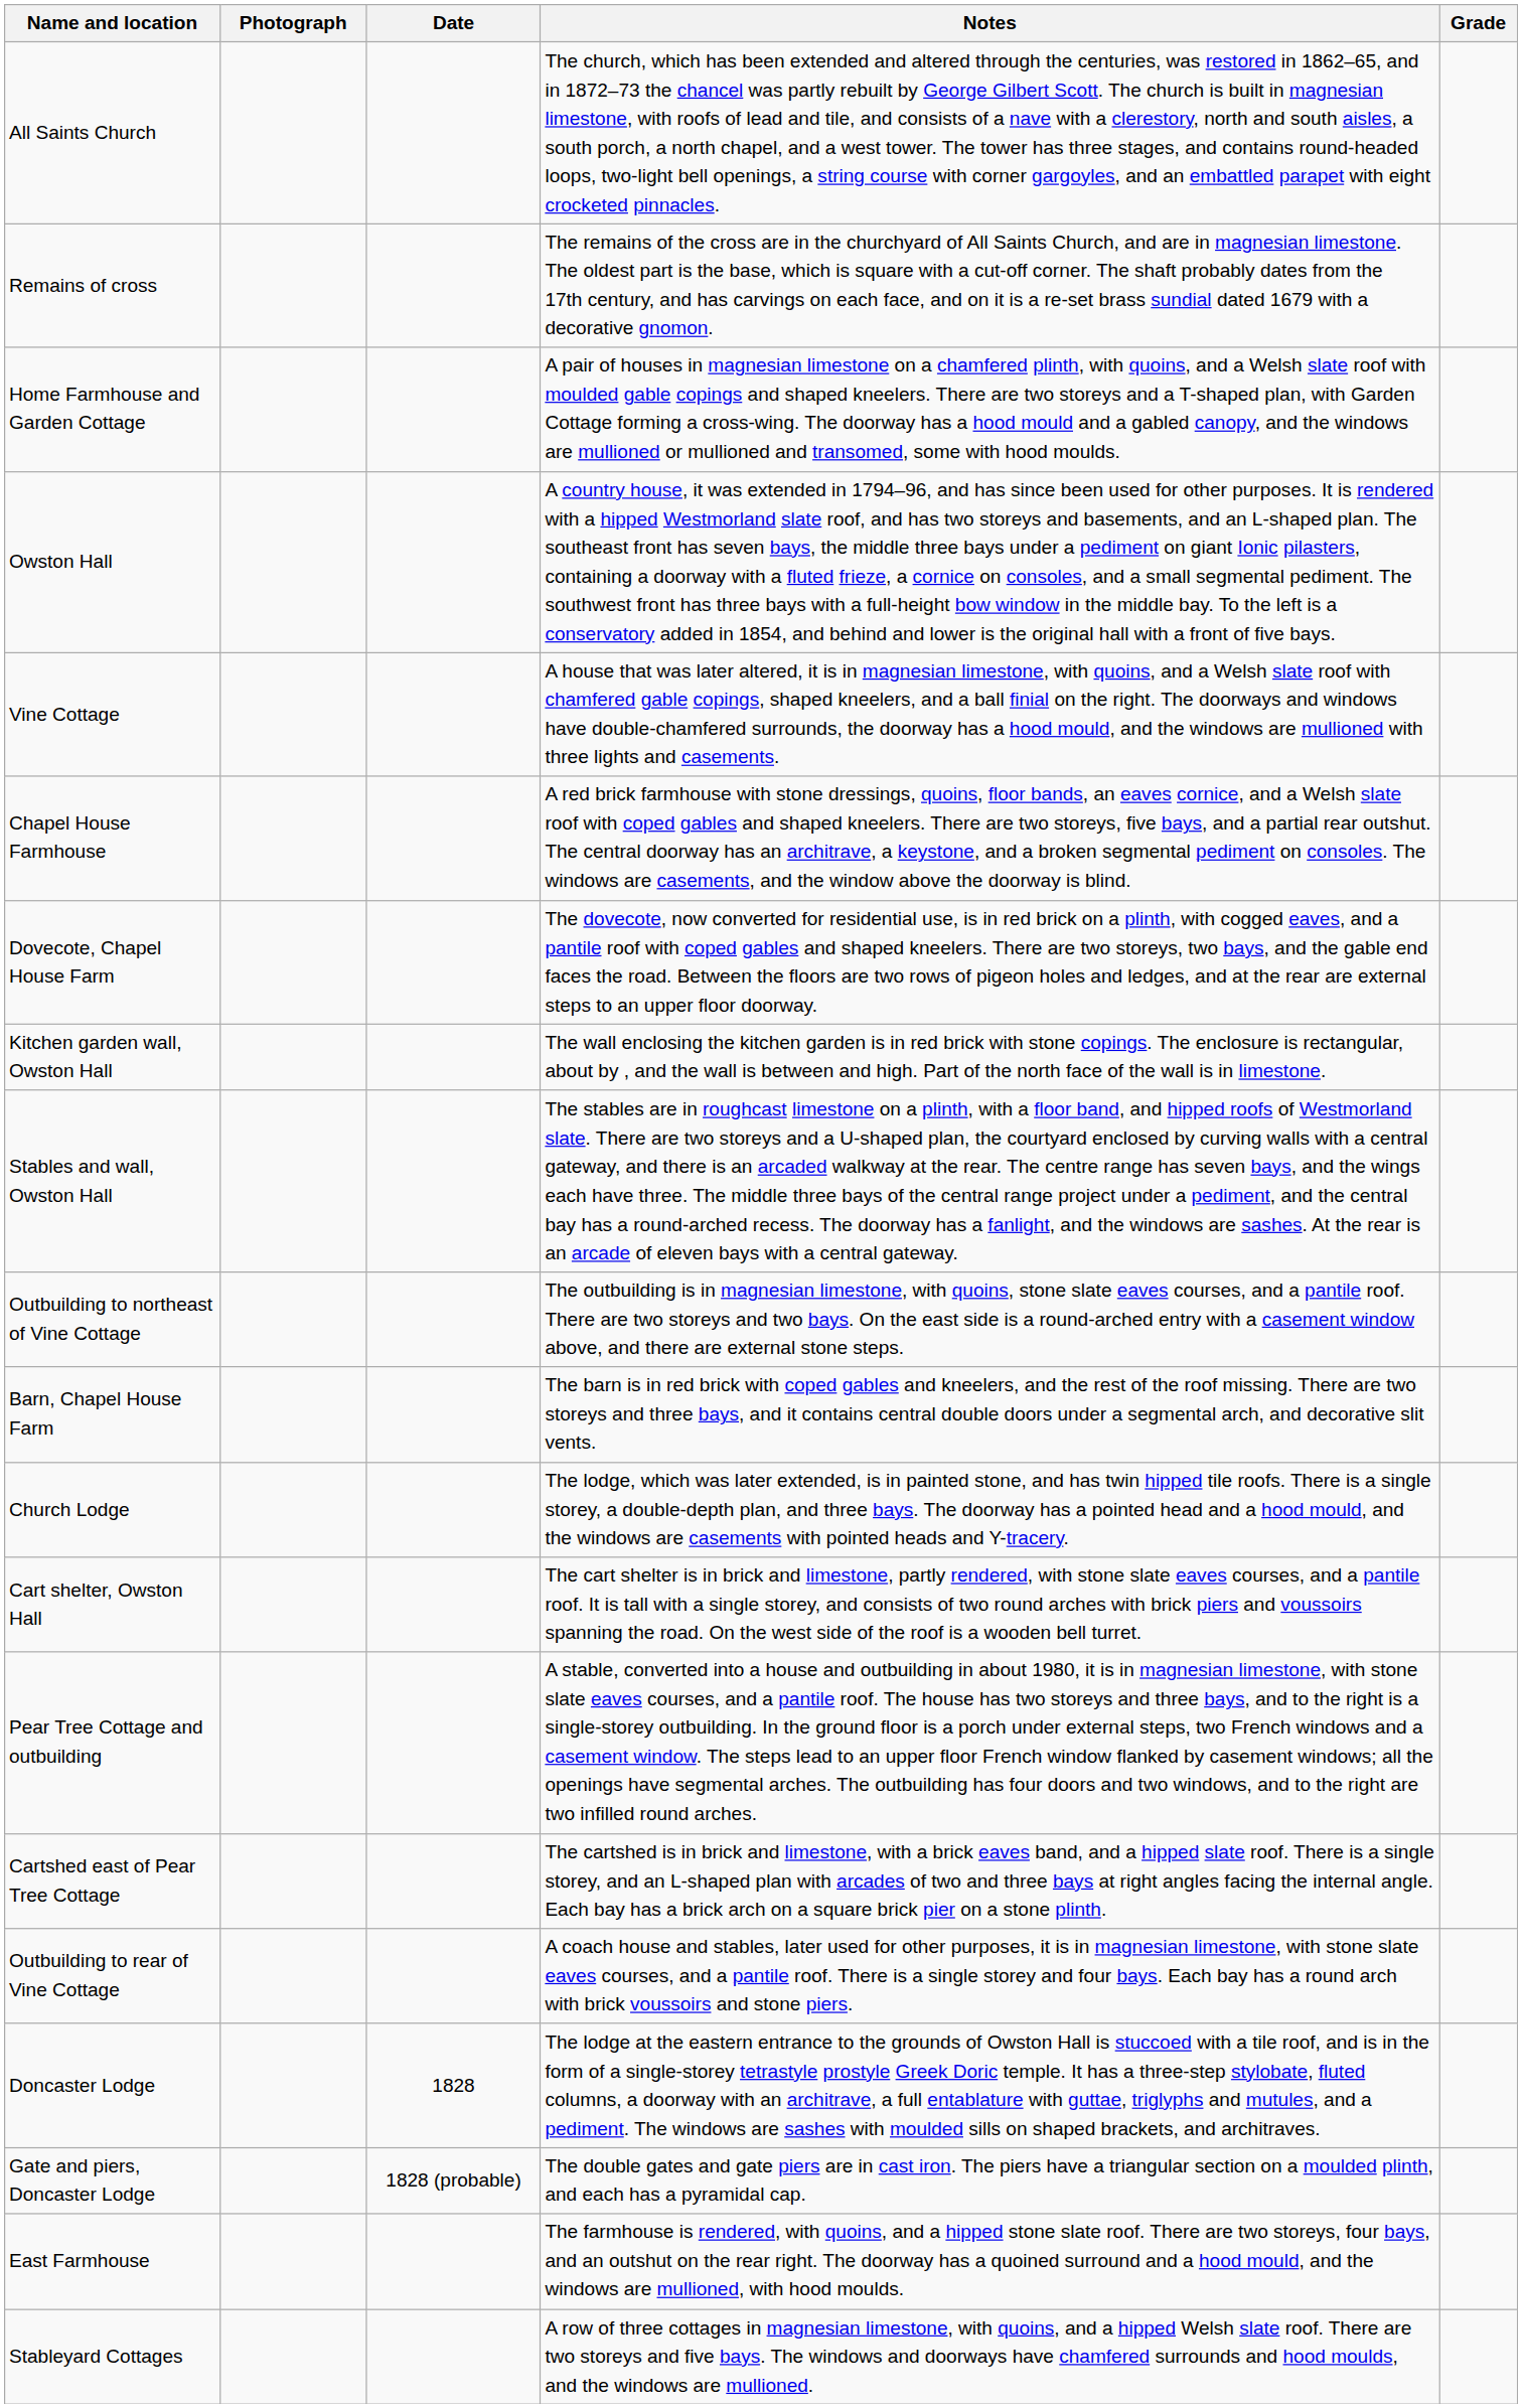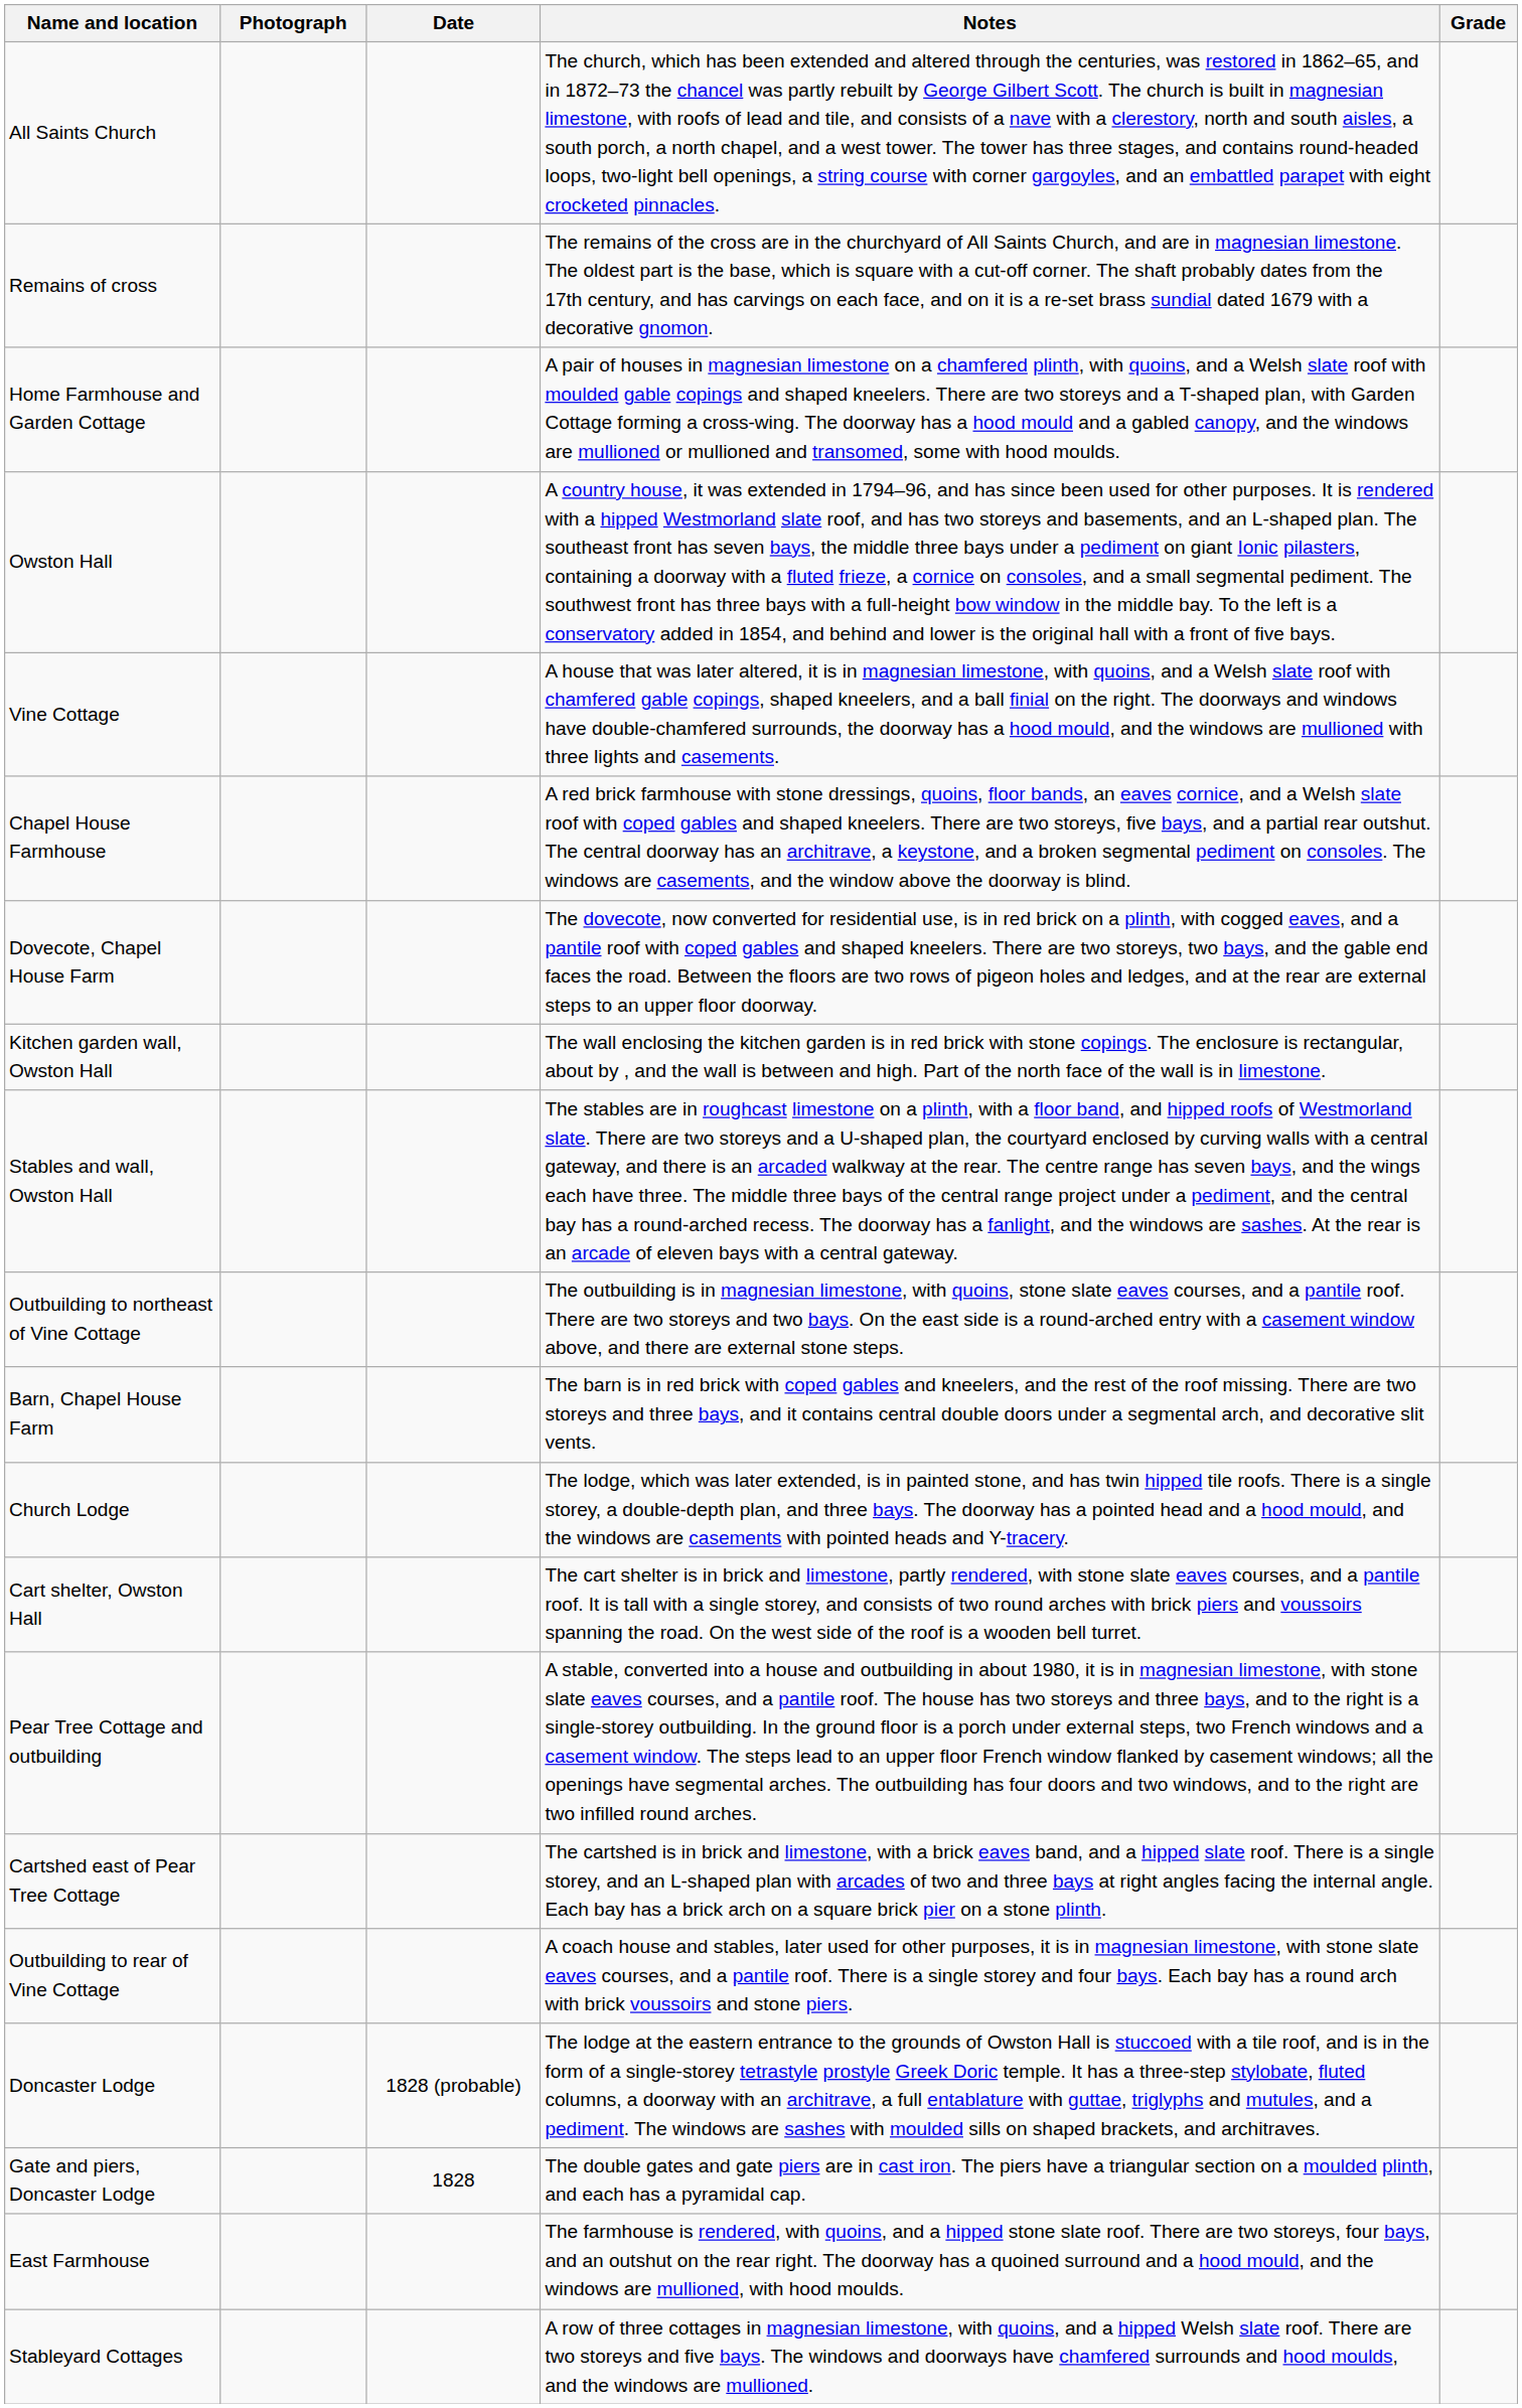 <table class="wikitable sortable plainrowheaders" style="width:100%; border:0; text-align:left; line-height:150%;">
 <tr>
 <th scope="col"  style="width:150px">Name and location</th>
 <th scope="col"  style="width:100px" class="unsortable">Photograph</th>
 <th scope="col"  style="width:120px">Date</th>
 <th scope="col"  style="width:650px" class="unsortable">Notes</th>
 <th scope="col"  style="width:50px">Grade</th>
 </tr>
 <tr>
 <td>All Saints Church<br><small></small></td>
 <td></td>
 <td align="center"></td>
 <td>The church, which has been extended and altered through the centuries, was <a href='#'>restored</a> in 1862–65, and in 1872–73 the <a href='#'>chancel</a> was partly rebuilt by <a href='#'>George Gilbert Scott</a>.  The church is built in <a href='#'>magnesian limestone</a>, with roofs of lead and tile, and consists of a <a href='#'>nave</a> with a <a href='#'>clerestory</a>, north and south <a href='#'>aisles</a>, a south porch, a north chapel, and a west tower.  The tower has three stages, and contains round-headed loops, two-light bell openings, a <a href='#'>string course</a> with corner <a href='#'>gargoyles</a>, and an <a href='#'>embattled</a> <a href='#'>parapet</a> with eight <a href='#'>crocketed</a> <a href='#'>pinnacles</a>.</td>
 <td align="center" ></td>
 </tr>
 <tr>
 <td>Remains of cross<br><small></small></td>
 <td></td>
 <td align="center"></td>
 <td>The remains of the cross are in the churchyard of All Saints Church, and are in <a href='#'>magnesian limestone</a>.  The oldest part is the base, which is square with a cut-off corner.  The shaft probably dates from the 17th century, and has carvings on each face, and on it is a re-set brass <a href='#'>sundial</a> dated 1679 with a decorative <a href='#'>gnomon</a>.</td>
 <td align="center" ></td>
 </tr>
 <tr>
 <td>Home Farmhouse and Garden Cottage<br><small></small></td>
 <td></td>
 <td align="center"></td>
 <td>A pair of houses in <a href='#'>magnesian limestone</a> on a <a href='#'>chamfered</a> <a href='#'>plinth</a>, with <a href='#'>quoins</a>, and a Welsh <a href='#'>slate</a> roof with <a href='#'>moulded</a> <a href='#'>gable</a> <a href='#'>copings</a> and shaped kneelers.  There are two storeys and a T-shaped plan, with Garden Cottage forming a cross-wing.  The doorway has a <a href='#'>hood mould</a> and a gabled <a href='#'>canopy</a>, and the windows are <a href='#'>mullioned</a> or mullioned and <a href='#'>transomed</a>, some with hood moulds.</td>
 <td align="center" ></td>
 </tr>
 <tr>
 <td>Owston Hall<br><small></small></td>
 <td></td>
 <td align="center"></td>
 <td>A <a href='#'>country house</a>, it was extended in 1794–96, and has since been used for other purposes.  It is <a href='#'>rendered</a> with a <a href='#'>hipped</a> <a href='#'>Westmorland</a> <a href='#'>slate</a> roof, and has two storeys and basements, and an L-shaped plan.  The southeast front has seven <a href='#'>bays</a>, the middle three bays under a <a href='#'>pediment</a> on giant <a href='#'>Ionic</a> <a href='#'>pilasters</a>, containing a doorway with a <a href='#'>fluted</a> <a href='#'>frieze</a>, a <a href='#'>cornice</a> on <a href='#'>consoles</a>, and a small segmental pediment.  The southwest front has three bays with a full-height <a href='#'>bow window</a> in the middle bay.  To the left is a <a href='#'>conservatory</a> added in 1854, and behind and lower is the original hall with a front of five bays.</td>
 <td align="center" ></td>
 </tr>
 <tr>
 <td>Vine Cottage<br><small></small></td>
 <td></td>
 <td align="center"></td>
 <td>A house that was later altered, it is in <a href='#'>magnesian limestone</a>, with <a href='#'>quoins</a>, and a Welsh <a href='#'>slate</a> roof with <a href='#'>chamfered</a> <a href='#'>gable</a> <a href='#'>copings</a>, shaped kneelers, and a ball <a href='#'>finial</a> on the right.  The doorways and windows have double-chamfered surrounds, the doorway has a <a href='#'>hood mould</a>, and the windows are <a href='#'>mullioned</a> with three lights and <a href='#'>casements</a>.</td>
 <td align="center" ></td>
 </tr>
 <tr>
 <td>Chapel House Farmhouse<br><small></small></td>
 <td></td>
 <td align="center"></td>
 <td>A red brick farmhouse with stone dressings, <a href='#'>quoins</a>, <a href='#'>floor bands</a>, an <a href='#'>eaves</a> <a href='#'>cornice</a>, and a Welsh <a href='#'>slate</a> roof with <a href='#'>coped</a> <a href='#'>gables</a> and shaped kneelers.  There are two storeys, five <a href='#'>bays</a>, and a partial rear outshut.  The central doorway has an <a href='#'>architrave</a>, a <a href='#'>keystone</a>, and a broken segmental <a href='#'>pediment</a> on <a href='#'>consoles</a>.  The windows are <a href='#'>casements</a>, and the window above the doorway is blind.</td>
 <td align="center" ></td>
 </tr>
 <tr>
 <td>Dovecote, Chapel House Farm<br><small></small></td>
 <td></td>
 <td align="center"></td>
 <td>The <a href='#'>dovecote</a>, now converted for residential use, is in red brick on a <a href='#'>plinth</a>, with cogged <a href='#'>eaves</a>, and a <a href='#'>pantile</a> roof with <a href='#'>coped</a> <a href='#'>gables</a> and shaped kneelers.  There are two storeys, two <a href='#'>bays</a>, and the gable end faces the road.  Between the floors are two rows of pigeon holes and ledges, and at the rear are external steps to an upper floor doorway.</td>
 <td align="center" ></td>
 </tr>
 <tr>
 <td>Kitchen garden wall, Owston Hall<br><small></small></td>
 <td></td>
 <td align="center"></td>
 <td>The wall enclosing the kitchen garden is in red brick with stone <a href='#'>copings</a>.  The enclosure is rectangular, about  by , and the wall is between  and  high.  Part of the north face of the wall is in <a href='#'>limestone</a>.</td>
 <td align="center" ></td>
 </tr>
 <tr>
 <td>Stables and wall, Owston Hall<br><small></small></td>
 <td></td>
 <td align="center"></td>
 <td>The stables are in <a href='#'>roughcast</a> <a href='#'>limestone</a> on a <a href='#'>plinth</a>, with a <a href='#'>floor band</a>, and <a href='#'>hipped roofs</a> of <a href='#'>Westmorland</a> <a href='#'>slate</a>.  There are two storeys and a U-shaped plan, the courtyard enclosed by curving walls with a central gateway, and there is an <a href='#'>arcaded</a> walkway at the rear.  The centre range has seven <a href='#'>bays</a>, and the wings each have three.  The middle three bays of the central range project under a <a href='#'>pediment</a>, and the central bay has a round-arched recess.  The doorway has a <a href='#'>fanlight</a>, and the windows are <a href='#'>sashes</a>.  At the rear is an <a href='#'>arcade</a> of eleven bays with a central gateway.</td>
 <td align="center" ></td>
 </tr>
 <tr>
 <td>Outbuilding to northeast of Vine Cottage<br><small></small></td>
 <td></td>
 <td align="center"></td>
 <td>The outbuilding is in <a href='#'>magnesian limestone</a>, with <a href='#'>quoins</a>, stone slate <a href='#'>eaves</a> courses, and a <a href='#'>pantile</a> roof.  There are two storeys and two <a href='#'>bays</a>.  On the east side is a round-arched entry with a <a href='#'>casement window</a> above, and there are external stone steps.</td>
 <td align="center" ></td>
 </tr>
 <tr>
 <td>Barn, Chapel House Farm<br><small></small></td>
 <td></td>
 <td align="center"></td>
 <td>The barn is in red brick with <a href='#'>coped</a> <a href='#'>gables</a> and kneelers, and the rest of the roof missing.  There are two storeys and three <a href='#'>bays</a>, and it contains central double doors under a segmental arch, and decorative slit vents.</td>
 <td align="center" ></td>
 </tr>
 <tr>
 <td>Church Lodge<br><small></small></td>
 <td></td>
 <td align="center"></td>
 <td>The lodge, which was later extended, is in painted stone, and has twin <a href='#'>hipped</a> tile roofs.  There is a single storey, a double-depth plan, and three <a href='#'>bays</a>.  The doorway has a pointed head and a <a href='#'>hood mould</a>, and the windows are <a href='#'>casements</a> with pointed heads and Y-<a href='#'>tracery</a>.</td>
 <td align="center" ></td>
 </tr>
 <tr>
 <td>Cart shelter, Owston Hall<br><small></small></td>
 <td></td>
 <td align="center"></td>
 <td>The cart shelter is in brick and <a href='#'>limestone</a>, partly <a href='#'>rendered</a>, with stone slate <a href='#'>eaves</a> courses, and a <a href='#'>pantile</a> roof.  It is tall with a single storey, and consists of two round arches with brick <a href='#'>piers</a> and <a href='#'>voussoirs</a> spanning the road.  On the west side of the roof is a wooden bell turret.</td>
 <td align="center" ></td>
 </tr>
 <tr>
 <td>Pear Tree Cottage and outbuilding<br><small></small></td>
 <td></td>
 <td align="center"></td>
 <td>A stable, converted into a house and outbuilding in about 1980, it is in <a href='#'>magnesian limestone</a>, with stone slate <a href='#'>eaves</a> courses, and a <a href='#'>pantile</a> roof.  The house has two storeys and three <a href='#'>bays</a>, and to the right is a single-storey outbuilding.  In the ground floor is a porch under external steps, two French windows and a <a href='#'>casement window</a>.  The steps lead to an upper floor French window flanked by casement windows; all the openings have segmental arches.  The outbuilding has four doors and two windows, and to the right are two infilled round arches.</td>
 <td align="center" ></td>
 </tr>
 <tr>
 <td>Cartshed east of Pear Tree Cottage<br><small></small></td>
 <td></td>
 <td align="center"></td>
 <td>The cartshed is in brick and <a href='#'>limestone</a>, with a brick <a href='#'>eaves</a> band, and a <a href='#'>hipped</a> <a href='#'>slate</a> roof.  There is a single storey, and an L-shaped plan with <a href='#'>arcades</a> of two and three <a href='#'>bays</a> at right angles facing the internal angle.  Each bay has a brick arch on a square brick <a href='#'>pier</a> on a stone <a href='#'>plinth</a>.</td>
 <td align="center" ></td>
 </tr>
 <tr>
 <td>Outbuilding to rear of Vine Cottage<br><small></small></td>
 <td></td>
 <td align="center"></td>
 <td>A coach house and stables, later used for other purposes, it is in <a href='#'>magnesian limestone</a>, with stone slate <a href='#'>eaves</a> courses, and a <a href='#'>pantile</a> roof.  There is a single storey and four <a href='#'>bays</a>.  Each bay has a round arch with brick <a href='#'>voussoirs</a> and stone <a href='#'>piers</a>.</td>
 <td align="center" ></td>
 </tr>
 <tr>
 <td>Doncaster Lodge<br><small></small></td>
 <td></td>
-<td align="center">1828</td>
+<td align="center">1828 (probable)</td>
 <td>The lodge at the eastern entrance to the grounds of Owston Hall is <a href='#'>stuccoed</a> with a tile roof, and is in the form of a single-storey <a href='#'>tetrastyle</a> <a href='#'>prostyle</a> <a href='#'>Greek Doric</a> temple.  It has a three-step <a href='#'>stylobate</a>, <a href='#'>fluted</a> columns, a doorway with an <a href='#'>architrave</a>, a full <a href='#'>entablature</a> with <a href='#'>guttae</a>, <a href='#'>triglyphs</a> and <a href='#'>mutules</a>, and a <a href='#'>pediment</a>.  The windows are <a href='#'>sashes</a> with <a href='#'>moulded</a> sills on shaped brackets, and architraves.</td>
 <td align="center" ></td>
 </tr>
 <tr>
 <td>Gate and piers, Doncaster Lodge<br><small></small></td>
 <td></td>
-<td align="center">1828 (probable)</td>
+<td align="center">1828</td>
 <td>The double gates and gate <a href='#'>piers</a> are in <a href='#'>cast iron</a>.  The piers have a triangular section on a <a href='#'>moulded</a> <a href='#'>plinth</a>, and each has a pyramidal cap.</td>
 <td align="center" ></td>
 </tr>
 <tr>
 <td>East Farmhouse<br><small></small></td>
 <td></td>
 <td align="center"></td>
 <td>The farmhouse is <a href='#'>rendered</a>, with <a href='#'>quoins</a>, and a <a href='#'>hipped</a> stone slate roof.  There are two storeys, four <a href='#'>bays</a>, and an outshut on the rear right.  The doorway has a quoined surround and a <a href='#'>hood mould</a>, and the windows are <a href='#'>mullioned</a>, with hood moulds.</td>
 <td align="center" ></td>
 </tr>
 <tr>
 <td>Stableyard Cottages<br><small></small></td>
 <td></td>
 <td align="center"></td>
 <td>A row of three cottages in <a href='#'>magnesian limestone</a>, with <a href='#'>quoins</a>, and a <a href='#'>hipped</a> Welsh <a href='#'>slate</a> roof.  There are two storeys and five <a href='#'>bays</a>.  The windows and doorways have <a href='#'>chamfered</a> surrounds and <a href='#'>hood moulds</a>, and the windows are <a href='#'>mullioned</a>.</td>
 <td align="center" ></td>
 </tr>
 <tr>
 </tr>
 </table>
